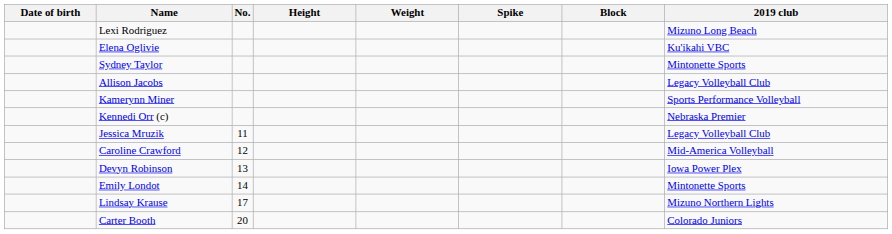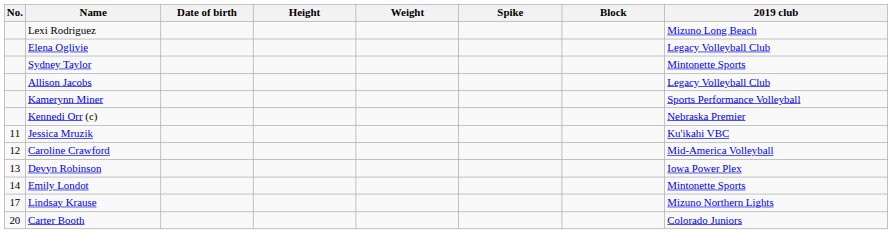 <table class="wikitable sortable" style="font-size:100%; text-align:center;">
 <tr>
+<th>No.</th>
+<th style="width:12em">Name</th>
 <th style="width:8em">Date of birth</th>
-<th style="width:12em">Name</th>
-<th>No.</th>
 <th style="width:9em">Height</th>
 <th style="width:9em">Weight</th>
 <th style="width:9em">Spike</th>
 <th style="width:9em">Block</th>
 <th style="width:20em">2019 club</th>
 </tr>
 <tr>
+<td></td>
+<td align=left>Lexi Rodriguez</td>
 <td align=right></td>
-<td align=left>Lexi Rodriguez</td>
-<td></td>
 <td></td>
 <td></td>
 <td></td>
 <td></td>
 <td align=left> <a href='#'>Mizuno Long Beach</a></td>
 </tr>
 <tr>
+<td></td>
+<td align=left><a href='#'>Elena Oglivie</a></td>
 <td align=right></td>
-<td align=left><a href='#'>Elena Oglivie</a></td>
 <td></td>
+<td></td>
+<td></td>
+<td></td>
+<td align=left> <a href='#'>Legacy Volleyball Club</a></td>
+</tr>
+<tr>
+<td></td>
+<td align=left><a href='#'>Sydney Taylor</a></td>
+<td align=right></td>
+<td></td>
+<td></td>
+<td></td>
+<td></td>
+<td align=left> <a href='#'>Mintonette Sports</a></td>
+</tr>
+<tr>
+<td></td>
+<td align=left><a href='#'>Allison Jacobs</a></td>
+<td align=right></td>
+<td></td>
+<td></td>
+<td></td>
+<td></td>
+<td align=left> <a href='#'>Legacy Volleyball Club</a></td>
+</tr>
+<tr>
+<td></td>
+<td align=left><a href='#'>Kamerynn Miner</a></td>
+<td align=right></td>
+<td></td>
+<td></td>
+<td></td>
+<td></td>
+<td align=left> <a href='#'>Sports Performance Volleyball</a></td>
+</tr>
+<tr>
+<td></td>
+<td align=left><a href='#'>Kennedi Orr</a> (c)</td>
+<td align=right></td>
+<td></td>
+<td></td>
+<td></td>
+<td></td>
+<td align=left> <a href='#'>Nebraska Premier</a></td>
+</tr>
+<tr>
+<td>11</td>
+<td align=left><a href='#'>Jessica Mruzik</a></td>
+<td align=right></td>
 <td></td>
 <td></td>
 <td></td>
 <td></td>
 <td align=left> <a href='#'>Ku'ikahi VBC</a></td>
 </tr>
 <tr>
+<td>12</td>
+<td align=left><a href='#'>Caroline Crawford</a></td>
 <td align=right></td>
-<td align=left><a href='#'>Sydney Taylor</a></td>
 <td></td>
+<td></td>
+<td></td>
+<td></td>
+<td align=left> <a href='#'>Mid-America Volleyball</a></td>
+</tr>
+<tr>
+<td>13</td>
+<td align=left><a href='#'>Devyn Robinson</a></td>
+<td align=right></td>
+<td></td>
+<td></td>
+<td></td>
+<td></td>
+<td align=left> <a href='#'>Iowa Power Plex</a></td>
+</tr>
+<tr>
+<td>14</td>
+<td align=left><a href='#'>Emily Londot</a></td>
+<td align=right></td>
 <td></td>
 <td></td>
 <td></td>
 <td></td>
 <td align=left> <a href='#'>Mintonette Sports</a></td>
 </tr>
 <tr>
+<td>17</td>
+<td align=left><a href='#'>Lindsay Krause</a></td>
 <td align=right></td>
-<td align=left><a href='#'>Allison Jacobs</a></td>
-<td></td>
-<td></td>
-<td></td>
-<td></td>
-<td></td>
-<td align=left> <a href='#'>Legacy Volleyball Club</a></td>
-</tr>
-<tr>
-<td align=right></td>
-<td align=left><a href='#'>Kamerynn Miner</a></td>
-<td></td>
-<td></td>
-<td></td>
-<td></td>
-<td></td>
-<td align=left> <a href='#'>Sports Performance Volleyball</a></td>
-</tr>
-<tr>
-<td align=right></td>
-<td align=left><a href='#'>Kennedi Orr</a> (c)</td>
-<td></td>
-<td></td>
-<td></td>
-<td></td>
-<td></td>
-<td align=left> <a href='#'>Nebraska Premier</a></td>
-</tr>
-<tr>
-<td align=right></td>
-<td align=left><a href='#'>Jessica Mruzik</a></td>
-<td>11</td>
-<td></td>
-<td></td>
-<td></td>
-<td></td>
-<td align=left> <a href='#'>Legacy Volleyball Club</a></td>
-</tr>
-<tr>
-<td align=right></td>
-<td align=left><a href='#'>Caroline Crawford</a></td>
-<td>12</td>
-<td></td>
-<td></td>
-<td></td>
-<td></td>
-<td align=left> <a href='#'>Mid-America Volleyball</a></td>
-</tr>
-<tr>
-<td align=right></td>
-<td align=left><a href='#'>Devyn Robinson</a></td>
-<td>13</td>
-<td></td>
-<td></td>
-<td></td>
-<td></td>
-<td align=left> <a href='#'>Iowa Power Plex</a></td>
-</tr>
-<tr>
-<td align=right></td>
-<td align=left><a href='#'>Emily Londot</a></td>
-<td>14</td>
-<td></td>
-<td></td>
-<td></td>
-<td></td>
-<td align=left> <a href='#'>Mintonette Sports</a></td>
-</tr>
-<tr>
-<td align=right></td>
-<td align=left><a href='#'>Lindsay Krause</a></td>
-<td>17</td>
 <td></td>
 <td></td>
 <td></td>
 <td></td>
 <td align=left> <a href='#'>Mizuno Northern Lights</a></td>
 </tr>
 <tr>
+<td>20</td>
+<td align=left><a href='#'>Carter Booth</a></td>
 <td align=right></td>
-<td align=left><a href='#'>Carter Booth</a></td>
-<td>20</td>
 <td></td>
 <td></td>
 <td></td>
 <td></td>
 <td align=left> <a href='#'>Colorado Juniors</a></td>
 </tr>
 </table>
